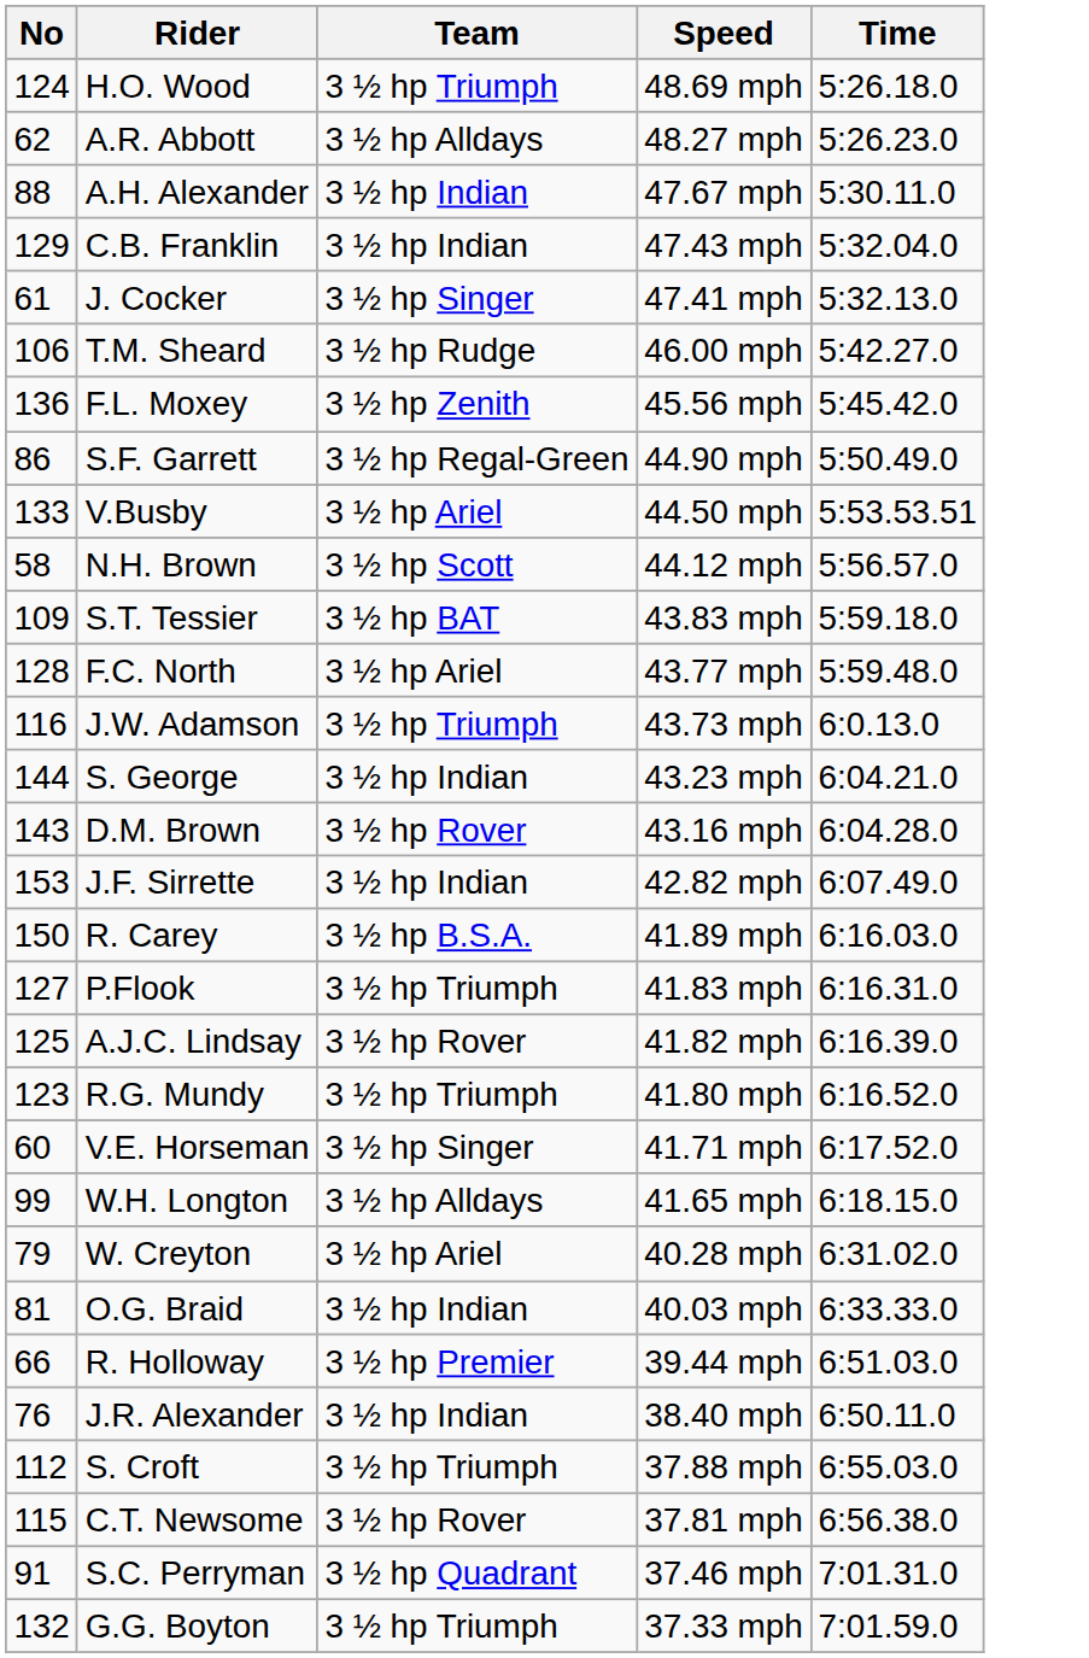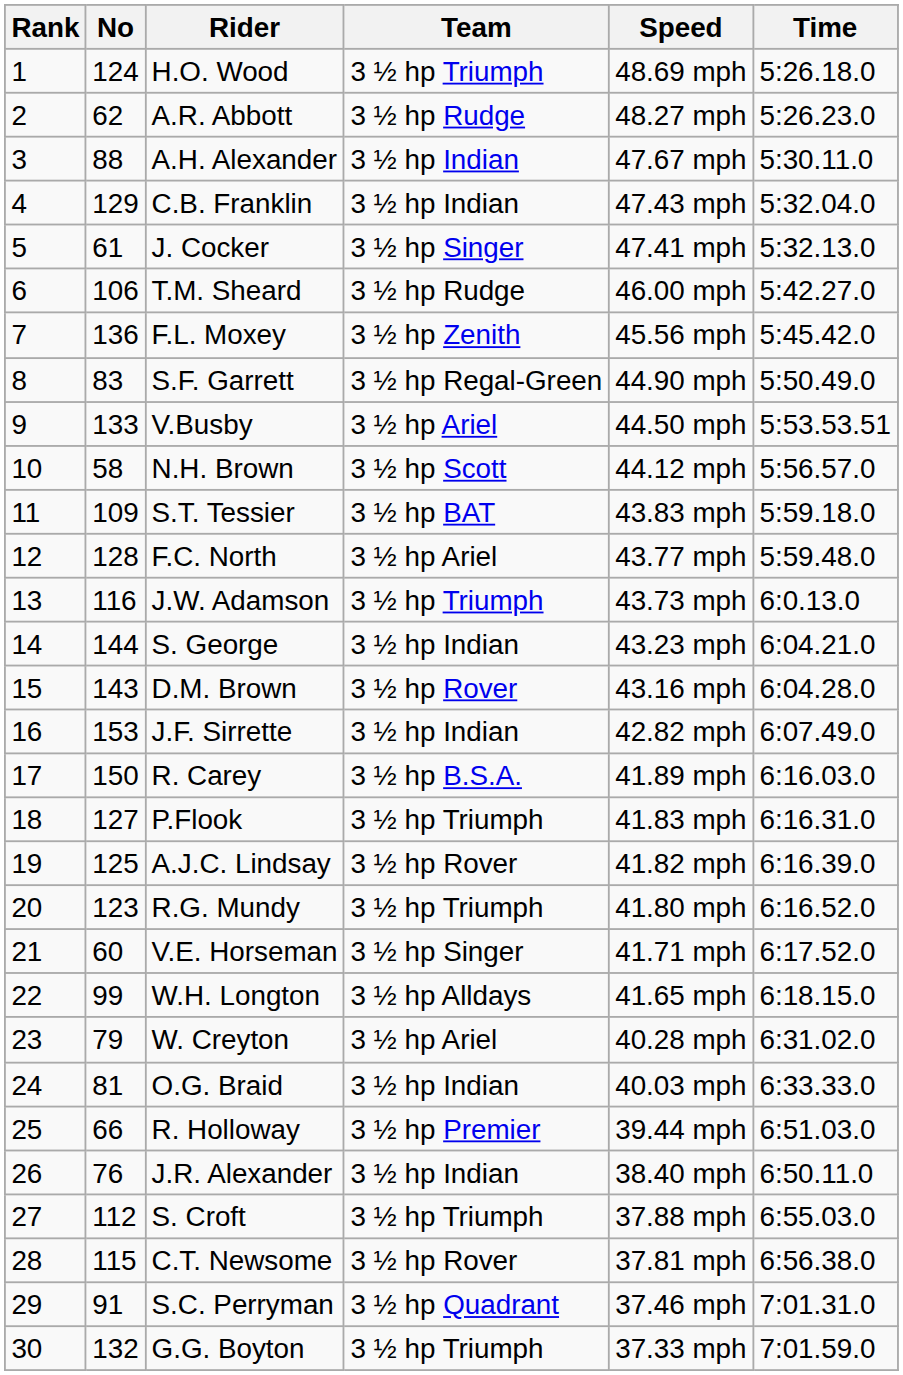 <table class="wikitable" style="font-size: 95%;">
 <tr style="background:#efefef;">
+<th>Rank</th>
 <th>No</th>
 <th>Rider</th>
 <th>Team</th>
 <th>Speed</th>
 <th>Time</th>
 </tr>
 <tr>
+<td>1</td>
 <td>124</td>
 <td> H.O. Wood</td>
 <td>3 ½  hp <a href='#'>Triumph</a></td>
 <td>48.69 mph</td>
 <td>5:26.18.0</td>
 </tr>
 <tr>
+<td>2</td>
 <td>62</td>
 <td> A.R. Abbott</td>
-<td>3 ½  hp Alldays</td>
+<td>3 ½  hp <a href='#'>Rudge</a></td>
 <td>48.27 mph</td>
 <td>5:26.23.0</td>
 </tr>
 <tr>
+<td>3</td>
 <td>88</td>
 <td> A.H. Alexander</td>
 <td>3 ½  hp <a href='#'>Indian</a></td>
 <td>47.67 mph</td>
 <td>5:30.11.0</td>
 </tr>
 <tr>
+<td>4</td>
 <td>129</td>
 <td> C.B. Franklin</td>
 <td>3 ½  hp Indian</td>
 <td>47.43 mph</td>
 <td>5:32.04.0</td>
 </tr>
 <tr>
+<td>5</td>
 <td>61</td>
 <td> J. Cocker</td>
 <td>3 ½  hp <a href='#'>Singer</a></td>
 <td>47.41 mph</td>
 <td>5:32.13.0</td>
 </tr>
 <tr>
+<td>6</td>
 <td>106</td>
 <td> T.M. Sheard</td>
 <td>3 ½  hp Rudge</td>
 <td>46.00 mph</td>
 <td>5:42.27.0</td>
 </tr>
 <tr>
+<td>7</td>
 <td>136</td>
 <td> F.L. Moxey</td>
 <td>3 ½  hp <a href='#'>Zenith</a></td>
 <td>45.56 mph</td>
 <td>5:45.42.0</td>
 </tr>
 <tr>
-<td>86</td>
+<td>8</td>
+<td>83</td>
 <td> S.F. Garrett</td>
 <td>3 ½  hp Regal-Green</td>
 <td>44.90 mph</td>
 <td>5:50.49.0</td>
 </tr>
 <tr>
+<td>9</td>
 <td>133</td>
 <td> V.Busby</td>
 <td>3 ½  hp <a href='#'>Ariel</a></td>
 <td>44.50 mph</td>
 <td>5:53.53.51</td>
 </tr>
 <tr>
+<td>10</td>
 <td>58</td>
 <td> N.H. Brown</td>
 <td>3 ½  hp <a href='#'>Scott</a></td>
 <td>44.12 mph</td>
 <td>5:56.57.0</td>
 </tr>
 <tr>
+<td>11</td>
 <td>109</td>
 <td> S.T. Tessier</td>
 <td>3 ½  hp <a href='#'>BAT</a></td>
 <td>43.83 mph</td>
 <td>5:59.18.0</td>
 </tr>
 <tr>
+<td>12</td>
 <td>128</td>
 <td> F.C. North</td>
 <td>3 ½  hp Ariel</td>
 <td>43.77 mph</td>
 <td>5:59.48.0</td>
 </tr>
 <tr>
+<td>13</td>
 <td>116</td>
 <td> J.W. Adamson</td>
 <td>3 ½  hp <a href='#'>Triumph</a></td>
 <td>43.73 mph</td>
 <td>6:0.13.0</td>
 </tr>
 <tr>
+<td>14</td>
 <td>144</td>
 <td> S. George</td>
 <td>3 ½  hp Indian</td>
 <td>43.23 mph</td>
 <td>6:04.21.0</td>
 </tr>
 <tr>
+<td>15</td>
 <td>143</td>
 <td> D.M.  Brown</td>
 <td>3 ½  hp <a href='#'>Rover</a></td>
 <td>43.16 mph</td>
 <td>6:04.28.0</td>
 </tr>
 <tr>
+<td>16</td>
 <td>153</td>
 <td> J.F. Sirrette</td>
 <td>3 ½  hp Indian</td>
 <td>42.82 mph</td>
 <td>6:07.49.0</td>
 </tr>
 <tr>
+<td>17</td>
 <td>150</td>
 <td> R. Carey</td>
 <td>3 ½  hp <a href='#'>B.S.A.</a></td>
 <td>41.89 mph</td>
 <td>6:16.03.0</td>
 </tr>
 <tr>
+<td>18</td>
 <td>127</td>
 <td> P.Flook</td>
 <td>3 ½  hp Triumph</td>
 <td>41.83 mph</td>
 <td>6:16.31.0</td>
 </tr>
 <tr>
+<td>19</td>
 <td>125</td>
 <td> A.J.C. Lindsay</td>
 <td>3 ½  hp Rover</td>
 <td>41.82 mph</td>
 <td>6:16.39.0</td>
 </tr>
 <tr>
+<td>20</td>
 <td>123</td>
 <td> R.G. Mundy</td>
 <td>3 ½  hp Triumph</td>
 <td>41.80 mph</td>
 <td>6:16.52.0</td>
 </tr>
 <tr>
+<td>21</td>
 <td>60</td>
 <td> V.E.  Horseman</td>
 <td>3 ½  hp Singer</td>
 <td>41.71 mph</td>
 <td>6:17.52.0</td>
 </tr>
 <tr>
+<td>22</td>
 <td>99</td>
 <td> W.H. Longton</td>
 <td>3 ½  hp Alldays</td>
 <td>41.65 mph</td>
 <td>6:18.15.0</td>
 </tr>
 <tr>
+<td>23</td>
 <td>79</td>
 <td> W. Creyton</td>
 <td>3 ½  hp Ariel</td>
 <td>40.28 mph</td>
 <td>6:31.02.0</td>
 </tr>
 <tr>
+<td>24</td>
 <td>81</td>
 <td> O.G. Braid</td>
 <td>3 ½  hp Indian</td>
 <td>40.03 mph</td>
 <td>6:33.33.0</td>
 </tr>
 <tr>
+<td>25</td>
 <td>66</td>
 <td> R. Holloway</td>
 <td>3 ½  hp <a href='#'>Premier</a></td>
 <td>39.44 mph</td>
 <td>6:51.03.0</td>
 </tr>
 <tr>
+<td>26</td>
 <td>76</td>
 <td> J.R. Alexander</td>
 <td>3 ½  hp Indian</td>
 <td>38.40 mph</td>
 <td>6:50.11.0</td>
 </tr>
 <tr>
+<td>27</td>
 <td>112</td>
 <td> S. Croft</td>
 <td>3 ½  hp Triumph</td>
 <td>37.88 mph</td>
 <td>6:55.03.0</td>
 </tr>
 <tr>
+<td>28</td>
 <td>115</td>
 <td> C.T. Newsome</td>
 <td>3 ½  hp Rover</td>
 <td>37.81 mph</td>
 <td>6:56.38.0</td>
 </tr>
 <tr>
+<td>29</td>
 <td>91</td>
 <td> S.C. Perryman</td>
 <td>3 ½  hp <a href='#'>Quadrant</a></td>
 <td>37.46 mph</td>
 <td>7:01.31.0</td>
 </tr>
 <tr>
+<td>30</td>
 <td>132</td>
 <td> G.G. Boyton</td>
 <td>3 ½  hp Triumph</td>
 <td>37.33 mph</td>
 <td>7:01.59.0</td>
 </tr>
 </table>
